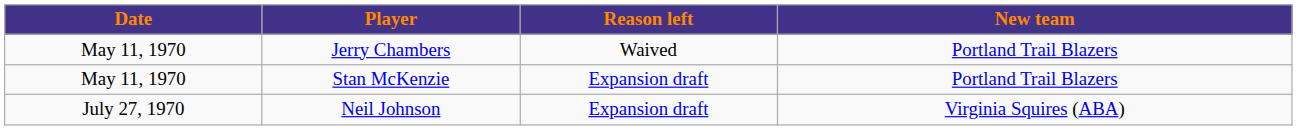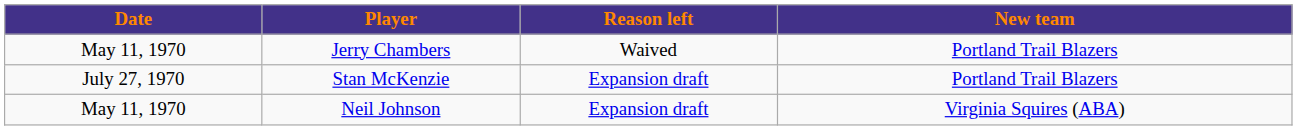 <table class="wikitable sortable sortable">
 <tr>
 <th style="background:#423189; color:#FF8800" width="10%">Date</th>
 <th style="background:#423189; color:#FF8800" width="10%">Player</th>
 <th style="background:#423189; color:#FF8800" width="10%">Reason left</th>
 <th style="background:#423189; color:#FF8800" width="20%">New team</th>
 </tr>
 <tr style="text-align: center">
 <td>May 11, 1970</td>
 <td><a href='#'>Jerry Chambers</a></td>
 <td>Waived</td>
 <td><a href='#'>Portland Trail Blazers</a></td>
 </tr>
 <tr style="text-align: center">
-<td>May 11, 1970</td>
+<td>July 27, 1970</td>
 <td><a href='#'>Stan McKenzie</a></td>
 <td><a href='#'>Expansion draft</a></td>
 <td><a href='#'>Portland Trail Blazers</a></td>
 </tr>
 <tr style="text-align: center">
-<td>July 27, 1970</td>
+<td>May 11, 1970</td>
 <td><a href='#'>Neil Johnson</a></td>
 <td><a href='#'>Expansion draft</a></td>
 <td><a href='#'>Virginia Squires</a> (<a href='#'>ABA</a>)</td>
 </tr>
 </table>
